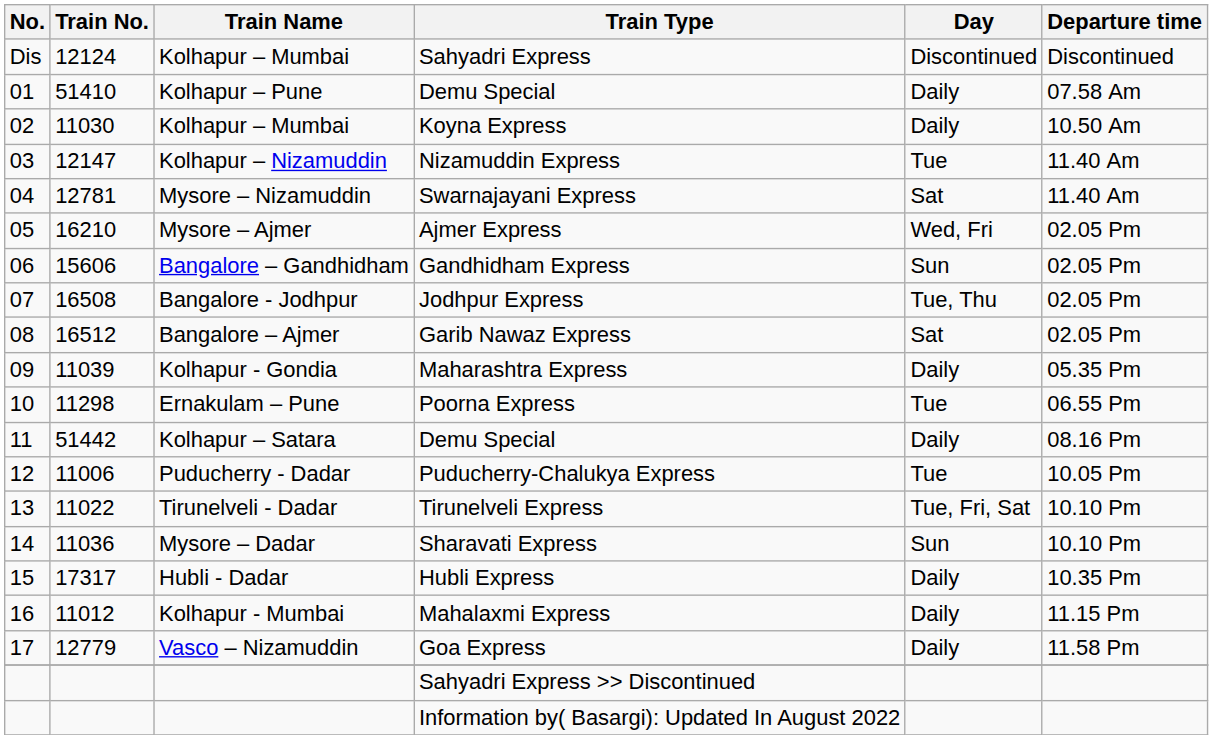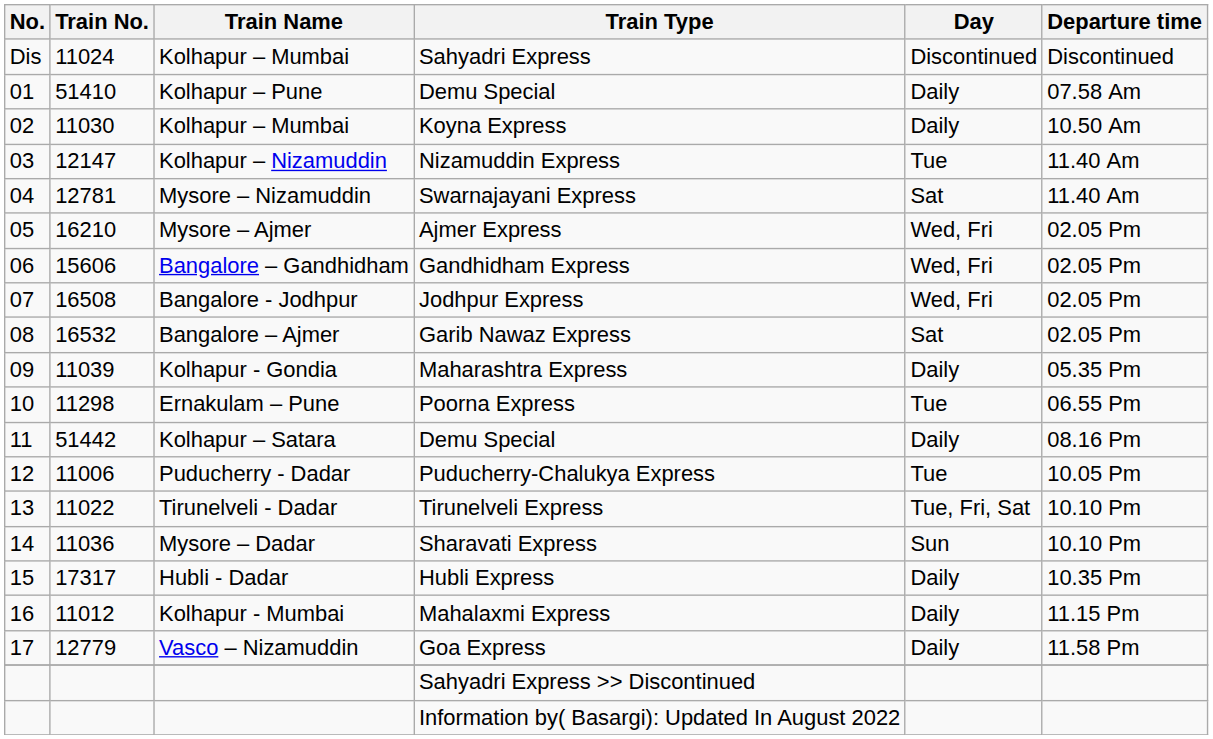 <table class="wikitable sortable">
 <tr>
 <th>No.</th>
 <th>Train No.</th>
 <th>Train Name</th>
 <th>Train Type</th>
 <th>Day</th>
 <th>Departure time</th>
 </tr>
 <tr>
 <td>Dis</td>
-<td>12124</td>
+<td>11024</td>
 <td>Kolhapur – Mumbai</td>
 <td>Sahyadri Express</td>
 <td>Discontinued</td>
 <td>Discontinued</td>
 </tr>
 <tr>
 <td>01</td>
 <td>51410</td>
 <td>Kolhapur – Pune</td>
 <td>Demu Special</td>
 <td>Daily</td>
 <td>07.58 Am</td>
 </tr>
 <tr>
 <td>02</td>
 <td>11030</td>
 <td>Kolhapur – Mumbai</td>
 <td>Koyna Express</td>
 <td>Daily</td>
 <td>10.50 Am</td>
 </tr>
 <tr>
 <td>03</td>
 <td>12147</td>
 <td>Kolhapur – <a href='#'>Nizamuddin</a></td>
 <td>Nizamuddin Express</td>
 <td>Tue</td>
 <td>11.40 Am</td>
 </tr>
 <tr>
 <td>04</td>
 <td>12781</td>
 <td>Mysore – Nizamuddin</td>
 <td>Swarnajayani Express</td>
 <td>Sat</td>
 <td>11.40 Am</td>
 </tr>
 <tr>
 <td>05</td>
 <td>16210</td>
 <td>Mysore – Ajmer</td>
 <td>Ajmer Express</td>
 <td>Wed, Fri</td>
 <td>02.05 Pm</td>
 </tr>
 <tr>
 <td>06</td>
 <td>15606</td>
 <td><a href='#'>Bangalore</a> – Gandhidham</td>
 <td>Gandhidham Express</td>
-<td>Sun</td>
+<td>Wed, Fri</td>
 <td>02.05 Pm</td>
 </tr>
 <tr>
 <td>07</td>
 <td>16508</td>
 <td>Bangalore - Jodhpur</td>
 <td>Jodhpur Express</td>
-<td>Tue, Thu</td>
+<td>Wed, Fri</td>
 <td>02.05 Pm</td>
 </tr>
 <tr>
 <td>08</td>
-<td>16512</td>
+<td>16532</td>
 <td>Bangalore – Ajmer</td>
 <td>Garib Nawaz Express</td>
 <td>Sat</td>
 <td>02.05 Pm</td>
 </tr>
 <tr>
 <td>09</td>
 <td>11039</td>
 <td>Kolhapur - Gondia</td>
 <td>Maharashtra Express</td>
 <td>Daily</td>
 <td>05.35 Pm</td>
 </tr>
 <tr>
 <td>10</td>
 <td>11298</td>
 <td>Ernakulam – Pune</td>
 <td>Poorna Express</td>
 <td>Tue</td>
 <td>06.55 Pm</td>
 </tr>
 <tr>
 <td>11</td>
 <td>51442</td>
 <td>Kolhapur – Satara</td>
 <td>Demu Special</td>
 <td>Daily</td>
 <td>08.16 Pm</td>
 </tr>
 <tr>
 <td>12</td>
 <td>11006</td>
 <td>Puducherry - Dadar</td>
 <td>Puducherry-Chalukya Express</td>
 <td>Tue</td>
 <td>10.05 Pm</td>
 </tr>
 <tr>
 <td>13</td>
 <td>11022</td>
 <td>Tirunelveli -  Dadar</td>
 <td>Tirunelveli  Express</td>
 <td>Tue, Fri, Sat</td>
 <td>10.10 Pm</td>
 </tr>
 <tr>
 <td>14</td>
 <td>11036</td>
 <td>Mysore – Dadar</td>
 <td>Sharavati Express</td>
 <td>Sun</td>
 <td>10.10 Pm</td>
 </tr>
 <tr>
 <td>15</td>
 <td>17317</td>
 <td>Hubli - Dadar</td>
 <td>Hubli Express</td>
 <td>Daily</td>
 <td>10.35 Pm</td>
 </tr>
 <tr>
 <td>16</td>
 <td>11012</td>
 <td>Kolhapur - Mumbai</td>
 <td>Mahalaxmi Express</td>
 <td>Daily</td>
 <td>11.15 Pm</td>
 </tr>
 <tr>
 <td>17</td>
 <td>12779</td>
 <td><a href='#'>Vasco</a> – Nizamuddin</td>
 <td>Goa Express</td>
 <td>Daily</td>
 <td>11.58 Pm</td>
 </tr>
 <tr>
 </tr>
 <tr>
 <td></td>
 <td></td>
 <td></td>
 <td>Sahyadri Express  >> Discontinued</td>
 <td></td>
 <td></td>
 </tr>
 <tr>
 <td></td>
 <td></td>
 <td></td>
 <td>Information by( Basargi): Updated In August 2022</td>
 <td></td>
 <td></td>
 </tr>
 </table>
